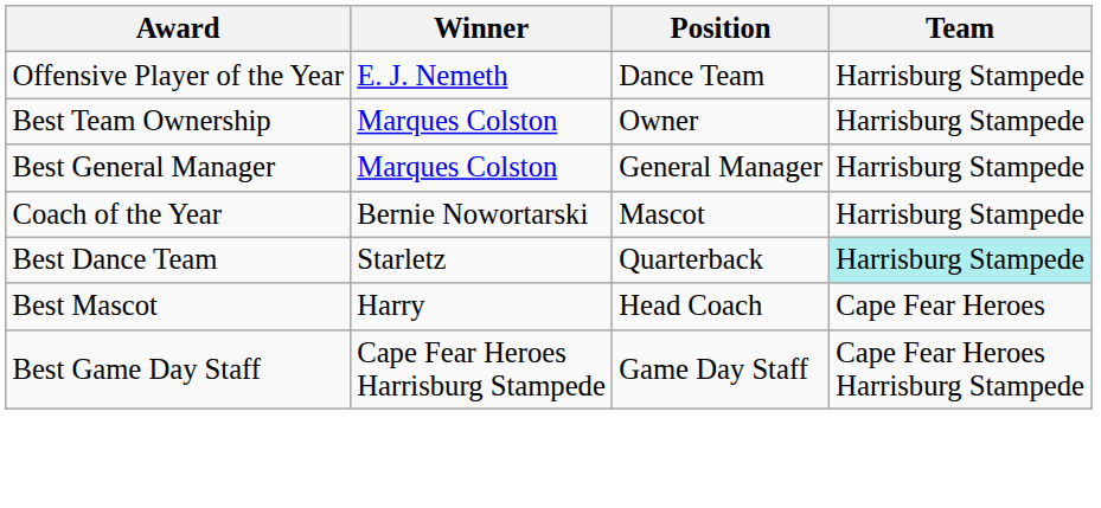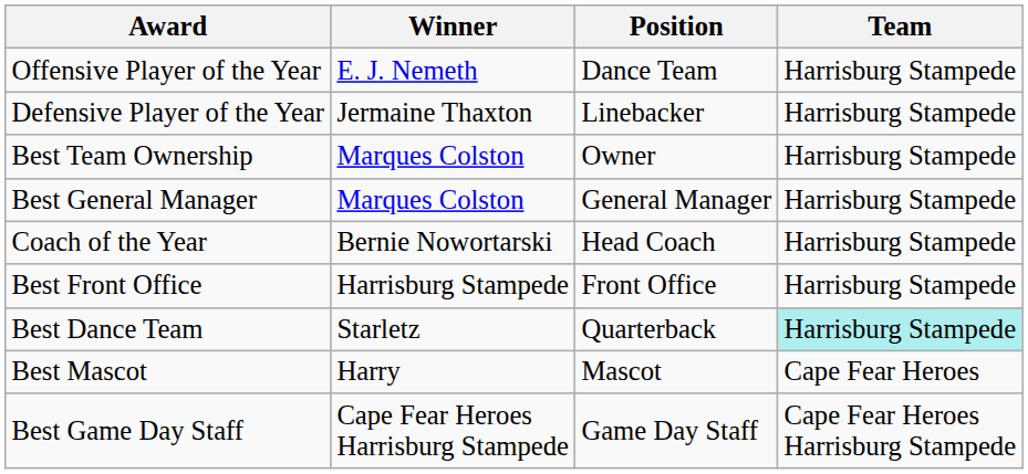 <table class="wikitable">
 <tr>
 <th>Award</th>
 <th>Winner</th>
 <th>Position</th>
 <th>Team</th>
 </tr>
 <tr>
 <td>Offensive Player of the Year</td>
 <td><a href='#'>E. J. Nemeth</a></td>
 <td>Dance Team</td>
+<td>Harrisburg Stampede</td>
+</tr>
+<tr>
+<td>Defensive Player of the Year</td>
+<td>Jermaine Thaxton</td>
+<td>Linebacker</td>
 <td>Harrisburg Stampede</td>
 </tr>
 <tr>
 <td>Best Team Ownership</td>
 <td><a href='#'>Marques Colston</a></td>
 <td>Owner</td>
 <td>Harrisburg Stampede</td>
 </tr>
 <tr>
 <td>Best General Manager</td>
 <td><a href='#'>Marques Colston</a></td>
 <td>General Manager</td>
 <td>Harrisburg Stampede</td>
 </tr>
 <tr>
 <td>Coach of the Year</td>
 <td>Bernie Nowortarski</td>
-<td>Mascot</td>
+<td>Head Coach</td>
+<td>Harrisburg Stampede</td>
+</tr>
+<tr>
+<td>Best Front Office</td>
+<td>Harrisburg Stampede</td>
+<td>Front Office</td>
 <td>Harrisburg Stampede</td>
 </tr>
 <tr>
 <td>Best Dance Team</td>
 <td>Starletz</td>
 <td>Quarterback</td>
 <td style="background: paleturquoise;">Harrisburg Stampede</td>
 </tr>
 <tr>
 <td>Best Mascot</td>
 <td>Harry</td>
-<td>Head Coach</td>
+<td>Mascot</td>
 <td>Cape Fear Heroes</td>
 </tr>
 <tr>
 <td>Best Game Day Staff</td>
 <td>Cape Fear Heroes<br>Harrisburg Stampede</td>
 <td>Game Day Staff</td>
 <td>Cape Fear Heroes<br>Harrisburg Stampede</td>
 </tr>
 </table>
